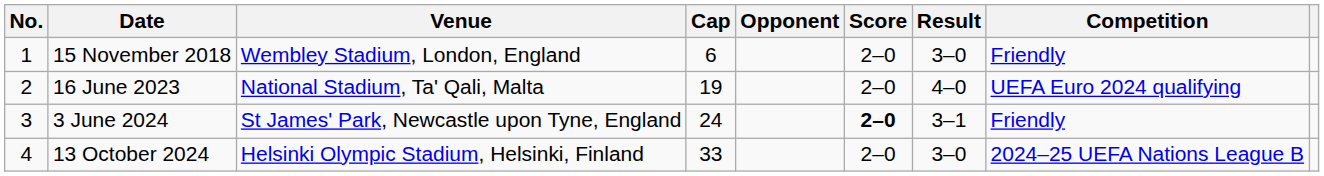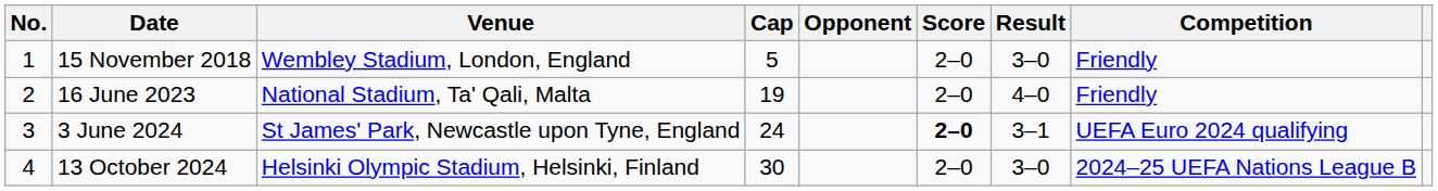 <table class="wikitable sortable">
 <tr>
 <th scope="col">No.</th>
 <th scope="col">Date</th>
 <th scope="col">Venue</th>
 <th scope="col">Cap</th>
 <th scope="col">Opponent</th>
 <th scope="col">Score</th>
 <th scope="col">Result</th>
 <th scope="col">Competition</th>
 <th scope="col" class="unsortable"></th>
 </tr>
 <tr>
 <td style="text-align: center;">1</td>
 <td>15 November 2018</td>
 <td><a href='#'>Wembley Stadium</a>, London, England</td>
-<td style="text-align: center;">6</td>
+<td style="text-align: center;">5</td>
 <td></td>
 <td style="text-align: center;">2–0</td>
 <td style="text-align: center;">3–0</td>
 <td><a href='#'>Friendly</a></td>
 <td style="text-align: center;"></td>
 </tr>
 <tr>
 <td style="text-align: center;">2</td>
 <td>16 June 2023</td>
 <td><a href='#'>National Stadium</a>, Ta' Qali, Malta</td>
 <td style="text-align: center;">19</td>
 <td></td>
 <td style="text-align: center;">2–0</td>
 <td style="text-align: center;">4–0</td>
-<td><a href='#'>UEFA Euro 2024 qualifying</a></td>
+<td><a href='#'>Friendly</a></td>
 <td style="text-align: center;"></td>
 </tr>
 <tr>
 <td style="text-align: center;">3</td>
 <td>3 June 2024</td>
 <td><a href='#'>St James' Park</a>, Newcastle upon Tyne, England</td>
 <td style="text-align: center;">24</td>
 <td></td>
 <td style="text-align: center;"><strong>2–0</strong></td>
 <td style="text-align: center;">3–1</td>
-<td><a href='#'>Friendly</a></td>
+<td><a href='#'>UEFA Euro 2024 qualifying</a></td>
 <td style="text-align: center;"></td>
 </tr>
 <tr>
 <td style="text-align: center;">4</td>
 <td>13 October 2024</td>
 <td><a href='#'>Helsinki Olympic Stadium</a>, Helsinki, Finland</td>
-<td style="text-align: center;">33</td>
+<td style="text-align: center;">30</td>
 <td></td>
 <td style="text-align: center;">2–0</td>
 <td style="text-align: center;">3–0</td>
 <td><a href='#'>2024–25 UEFA Nations League B</a></td>
 <td style="text-align: center;"></td>
 </tr>
 </table>
